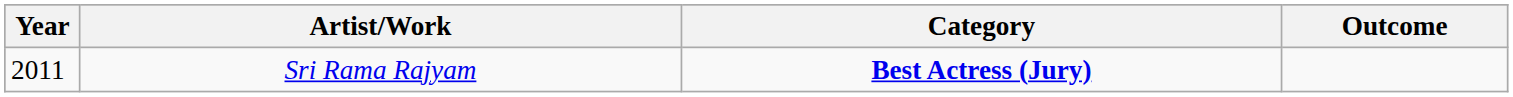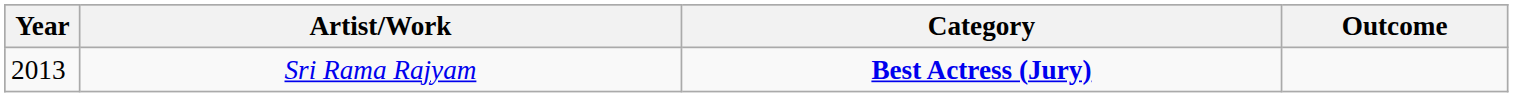 <table id=CineMAA class="wikitable static-row-numbers" style="width:70%;">
 <tr>
 <th width=5%>Year</th>
 <th style="width:40%;">Artist/Work</th>
 <th style="width:40%;">Category</th>
 <th style="width:15%;">Outcome</th>
 </tr>
 <tr>
-<td style="text-align:left;">2011</td>
+<td style="text-align:left;">2013</td>
 <td style="text-align:center;"><em><a href='#'>Sri Rama Rajyam</a></em></td>
 <td style="text-align:center;"><strong><a href='#'>Best Actress (Jury)</a></strong></td>
 <td></td>
 </tr>
 </table>
